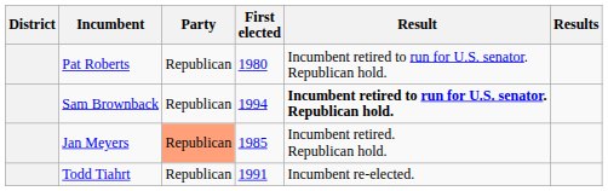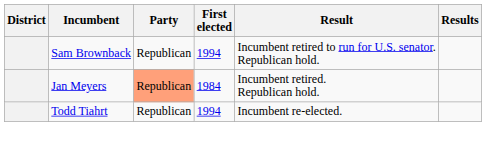 <table class=wikitable>
 <tr>
 <th>District</th>
 <th>Incumbent</th>
 <th>Party</th>
 <th>First<br>elected</th>
 <th>Result</th>
 <th>Results</th>
 </tr>
 <tr>
 <th></th>
-<td><a href='#'>Pat Roberts</a></td>
-<td>Republican</td>
-<td><a href='#'>1980</a></td>
-<td>Incumbent retired to <a href='#'>run for U.S. senator</a>.<br>Republican hold.</td>
-<td nowrap></td>
-</tr>
-<tr>
-<th></th>
 <td><a href='#'>Sam Brownback</a></td>
 <td>Republican</td>
 <td><a href='#'>1994</a></td>
-<td><strong>Incumbent retired to <a href='#'>run for U.S. senator</a>.<br>Republican hold.</strong></td>
+<td>Incumbent retired to <a href='#'>run for U.S. senator</a>.<br>Republican hold.</td>
 <td nowrap></td>
 </tr>
 <tr>
 <th></th>
 <td><a href='#'>Jan Meyers</a></td>
 <td style="background: lightsalmon;">Republican</td>
-<td><a href='#'>1985</a></td>
+<td><a href='#'>1984</a></td>
 <td>Incumbent retired.<br>Republican hold.</td>
 <td nowrap></td>
 </tr>
 <tr>
 <th></th>
 <td><a href='#'>Todd Tiahrt</a></td>
 <td>Republican</td>
-<td><a href='#'>1991</a></td>
+<td><a href='#'>1994</a></td>
 <td>Incumbent re-elected.</td>
 <td nowrap></td>
 </tr>
 </table>
